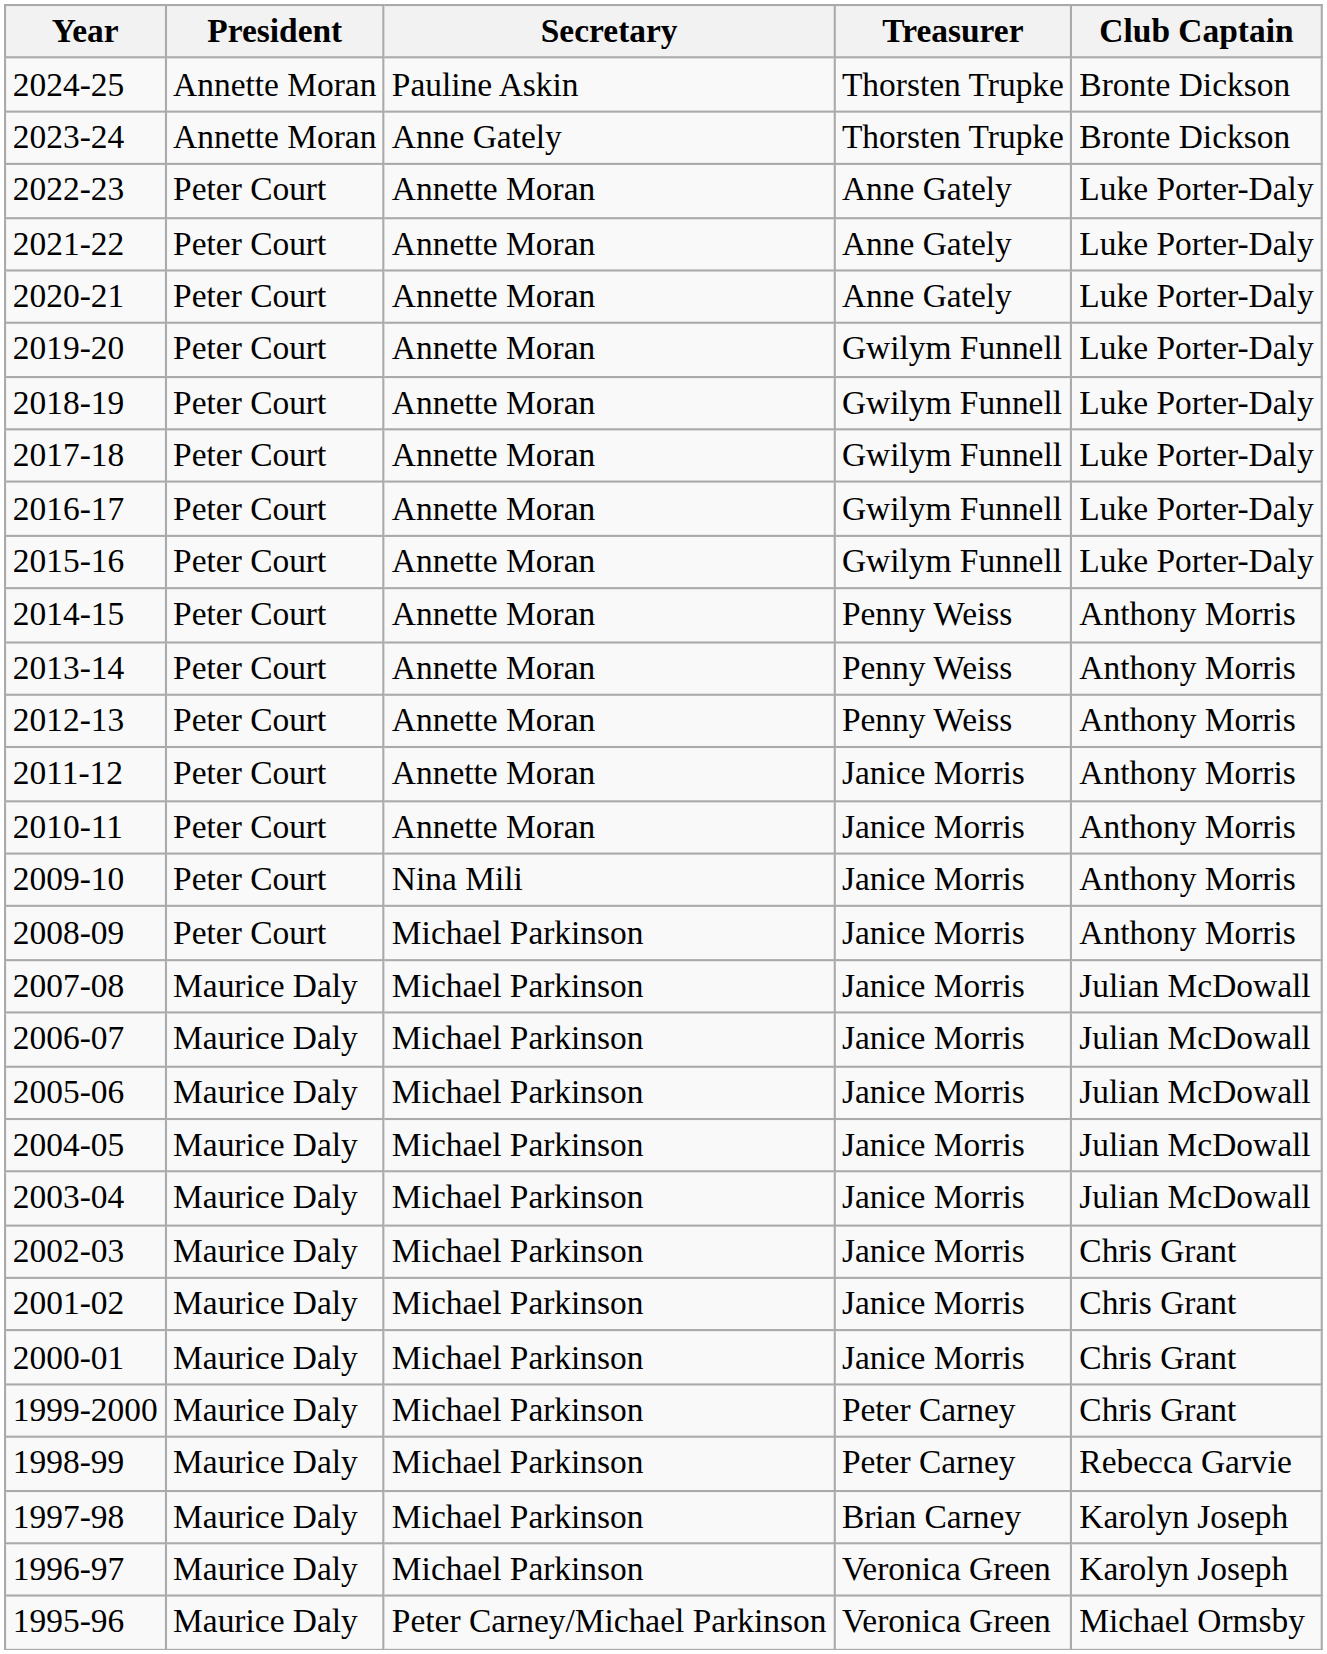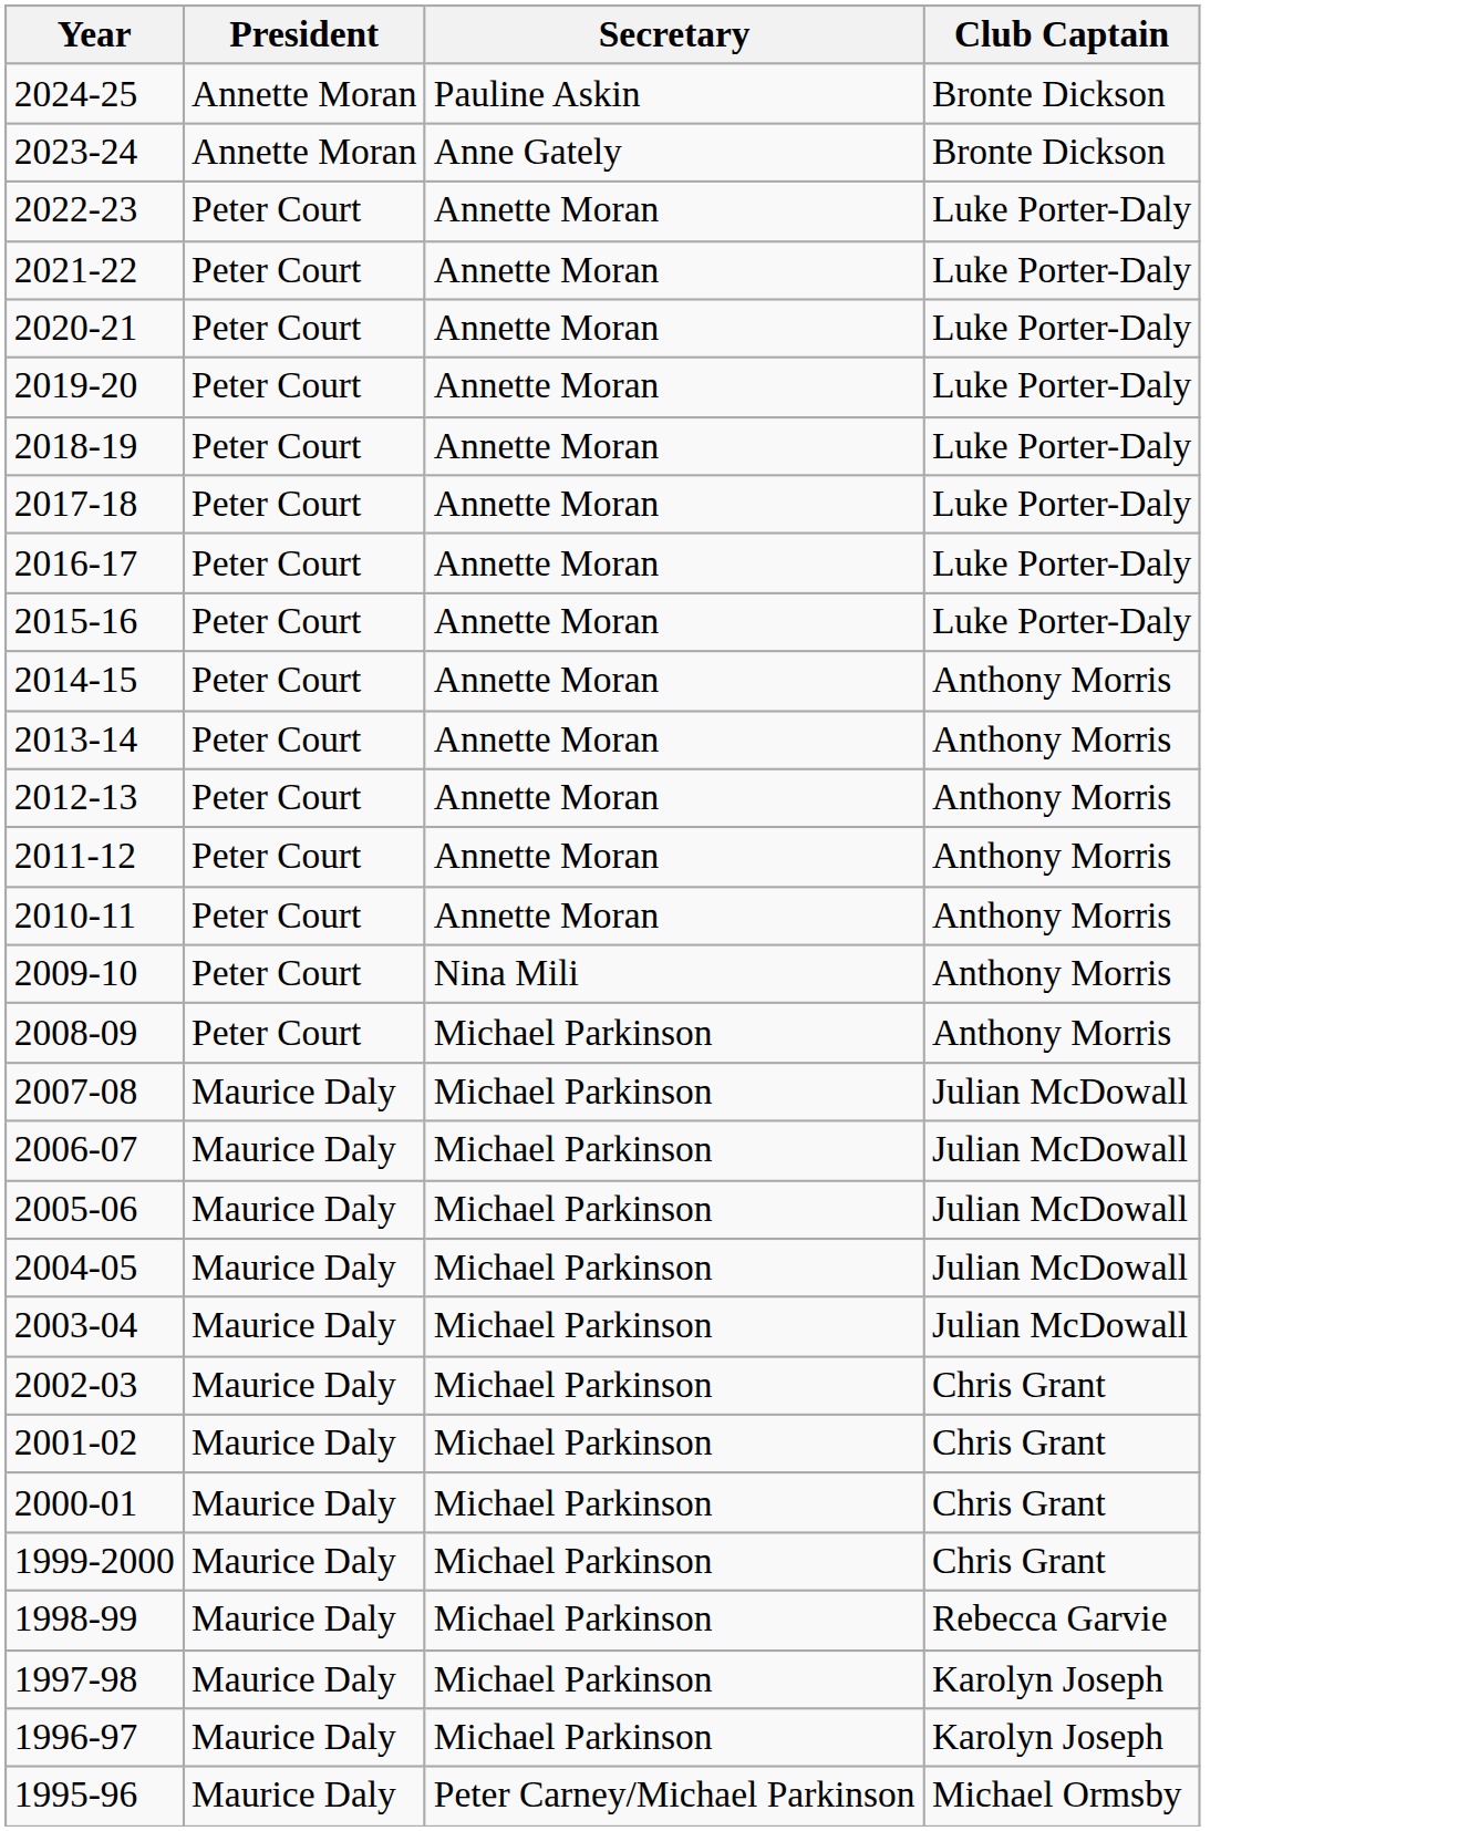 <table class="wikitable">
 <tr>
 <th>Year</th>
 <th>President</th>
 <th>Secretary</th>
-<th>Treasurer</th>
 <th>Club Captain</th>
 </tr>
 <tr>
 <td>2024-25</td>
 <td>Annette Moran</td>
 <td>Pauline Askin</td>
-<td>Thorsten Trupke</td>
 <td>Bronte Dickson</td>
 </tr>
 <tr>
 <td>2023-24</td>
 <td>Annette Moran</td>
 <td>Anne Gately</td>
-<td>Thorsten Trupke</td>
 <td>Bronte Dickson</td>
 </tr>
 <tr>
 <td>2022-23</td>
 <td>Peter Court</td>
 <td>Annette Moran</td>
-<td>Anne Gately</td>
 <td>Luke Porter-Daly</td>
 </tr>
 <tr>
 <td>2021-22</td>
 <td>Peter Court</td>
 <td>Annette Moran</td>
-<td>Anne Gately</td>
 <td>Luke Porter-Daly</td>
 </tr>
 <tr>
 <td>2020-21</td>
 <td>Peter Court</td>
 <td>Annette Moran</td>
-<td>Anne Gately</td>
 <td>Luke Porter-Daly</td>
 </tr>
 <tr>
 <td>2019-20</td>
 <td>Peter Court</td>
 <td>Annette Moran</td>
-<td>Gwilym Funnell</td>
 <td>Luke Porter-Daly</td>
 </tr>
 <tr>
 <td>2018-19</td>
 <td>Peter Court</td>
 <td>Annette Moran</td>
-<td>Gwilym Funnell</td>
 <td>Luke Porter-Daly</td>
 </tr>
 <tr>
 <td>2017-18</td>
 <td>Peter Court</td>
 <td>Annette Moran</td>
-<td>Gwilym Funnell</td>
 <td>Luke Porter-Daly</td>
 </tr>
 <tr>
 <td>2016-17</td>
 <td>Peter Court</td>
 <td>Annette Moran</td>
-<td>Gwilym Funnell</td>
 <td>Luke Porter-Daly</td>
 </tr>
 <tr>
 <td>2015-16</td>
 <td>Peter Court</td>
 <td>Annette Moran</td>
-<td>Gwilym Funnell</td>
 <td>Luke Porter-Daly</td>
 </tr>
 <tr>
 <td>2014-15</td>
 <td>Peter Court</td>
 <td>Annette Moran</td>
-<td>Penny Weiss</td>
 <td>Anthony Morris</td>
 </tr>
 <tr>
 <td>2013-14</td>
 <td>Peter Court</td>
 <td>Annette Moran</td>
-<td>Penny Weiss</td>
 <td>Anthony Morris</td>
 </tr>
 <tr>
 <td>2012-13</td>
 <td>Peter Court</td>
 <td>Annette Moran</td>
-<td>Penny Weiss</td>
 <td>Anthony Morris</td>
 </tr>
 <tr>
 <td>2011-12</td>
 <td>Peter Court</td>
 <td>Annette Moran</td>
-<td>Janice Morris</td>
 <td>Anthony Morris</td>
 </tr>
 <tr>
 <td>2010-11</td>
 <td>Peter Court</td>
 <td>Annette Moran</td>
-<td>Janice Morris</td>
 <td>Anthony Morris</td>
 </tr>
 <tr>
 <td>2009-10</td>
 <td>Peter Court</td>
 <td>Nina Mili</td>
-<td>Janice Morris</td>
 <td>Anthony Morris</td>
 </tr>
 <tr>
 <td>2008-09</td>
 <td>Peter Court</td>
 <td>Michael Parkinson</td>
-<td>Janice Morris</td>
 <td>Anthony Morris</td>
 </tr>
 <tr>
 <td>2007-08</td>
 <td>Maurice Daly</td>
 <td>Michael Parkinson</td>
-<td>Janice Morris</td>
 <td>Julian McDowall</td>
 </tr>
 <tr>
 <td>2006-07</td>
 <td>Maurice Daly</td>
 <td>Michael Parkinson</td>
-<td>Janice Morris</td>
 <td>Julian McDowall</td>
 </tr>
 <tr>
 <td>2005-06</td>
 <td>Maurice Daly</td>
 <td>Michael Parkinson</td>
-<td>Janice Morris</td>
 <td>Julian McDowall</td>
 </tr>
 <tr>
 <td>2004-05</td>
 <td>Maurice Daly</td>
 <td>Michael Parkinson</td>
-<td>Janice Morris</td>
 <td>Julian McDowall</td>
 </tr>
 <tr>
 <td>2003-04</td>
 <td>Maurice Daly</td>
 <td>Michael Parkinson</td>
-<td>Janice Morris</td>
 <td>Julian McDowall</td>
 </tr>
 <tr>
 <td>2002-03</td>
 <td>Maurice Daly</td>
 <td>Michael Parkinson</td>
-<td>Janice Morris</td>
 <td>Chris Grant</td>
 </tr>
 <tr>
 <td>2001-02</td>
 <td>Maurice Daly</td>
 <td>Michael Parkinson</td>
-<td>Janice Morris</td>
 <td>Chris Grant</td>
 </tr>
 <tr>
 <td>2000-01</td>
 <td>Maurice Daly</td>
 <td>Michael Parkinson</td>
-<td>Janice Morris</td>
 <td>Chris Grant</td>
 </tr>
 <tr>
 <td>1999-2000</td>
 <td>Maurice Daly</td>
 <td>Michael Parkinson</td>
-<td>Peter Carney</td>
 <td>Chris Grant</td>
 </tr>
 <tr>
 <td>1998-99</td>
 <td>Maurice Daly</td>
 <td>Michael Parkinson</td>
-<td>Peter Carney</td>
 <td>Rebecca Garvie</td>
 </tr>
 <tr>
 <td>1997-98</td>
 <td>Maurice Daly</td>
 <td>Michael Parkinson</td>
-<td>Brian Carney</td>
 <td>Karolyn Joseph</td>
 </tr>
 <tr>
 <td>1996-97</td>
 <td>Maurice Daly</td>
 <td>Michael Parkinson</td>
-<td>Veronica Green</td>
 <td>Karolyn Joseph</td>
 </tr>
 <tr>
 <td>1995-96</td>
 <td>Maurice Daly</td>
 <td>Peter Carney/Michael Parkinson</td>
-<td>Veronica Green</td>
 <td>Michael Ormsby</td>
 </tr>
 </table>
